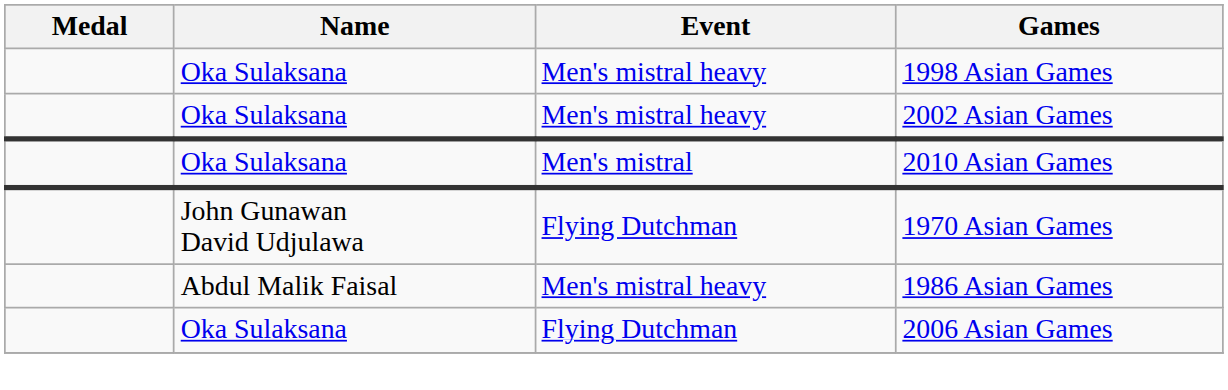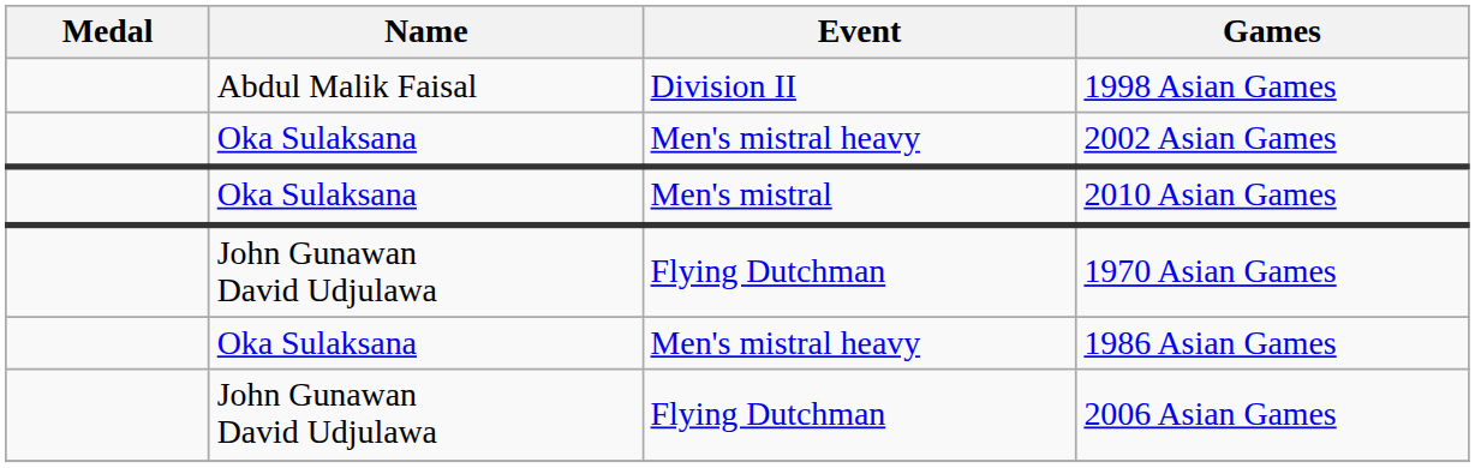 <table class="wikitable sortable" style="font-size:100%">
 <tr>
 <th width="90">Medal</th>
 <th width="200">Name</th>
 <th width="200">Event</th>
 <th width="180">Games</th>
 </tr>
 <tr>
 <td></td>
-<td><a href='#'>Oka Sulaksana</a></td>
-<td><a href='#'>Men's mistral heavy</a></td>
+<td>Abdul Malik Faisal</td>
+<td><a href='#'>Division II</a></td>
 <td><a href='#'>1998 Asian Games</a></td>
 </tr>
 <tr>
 <td></td>
 <td><a href='#'>Oka Sulaksana</a></td>
 <td><a href='#'>Men's mistral heavy</a></td>
 <td><a href='#'>2002 Asian Games</a></td>
 </tr>
 <tr style="border-top: 3px solid #333333;">
 <td></td>
 <td><a href='#'>Oka Sulaksana</a></td>
 <td><a href='#'>Men's mistral</a></td>
 <td><a href='#'>2010 Asian Games</a></td>
 </tr>
 <tr style="border-top: 3px solid #333333;">
 <td></td>
 <td>John Gunawan <br> David Udjulawa</td>
 <td><a href='#'>Flying Dutchman</a></td>
 <td><a href='#'>1970 Asian Games</a></td>
 </tr>
 <tr>
 <td></td>
-<td>Abdul Malik Faisal</td>
+<td><a href='#'>Oka Sulaksana</a></td>
 <td><a href='#'>Men's mistral heavy</a></td>
 <td><a href='#'>1986 Asian Games</a></td>
 </tr>
 <tr>
 <td></td>
-<td><a href='#'>Oka Sulaksana</a></td>
+<td>John Gunawan <br> David Udjulawa</td>
 <td><a href='#'>Flying Dutchman</a></td>
 <td><a href='#'>2006 Asian Games</a></td>
 </tr>
 <tr>
 </tr>
 </table>
